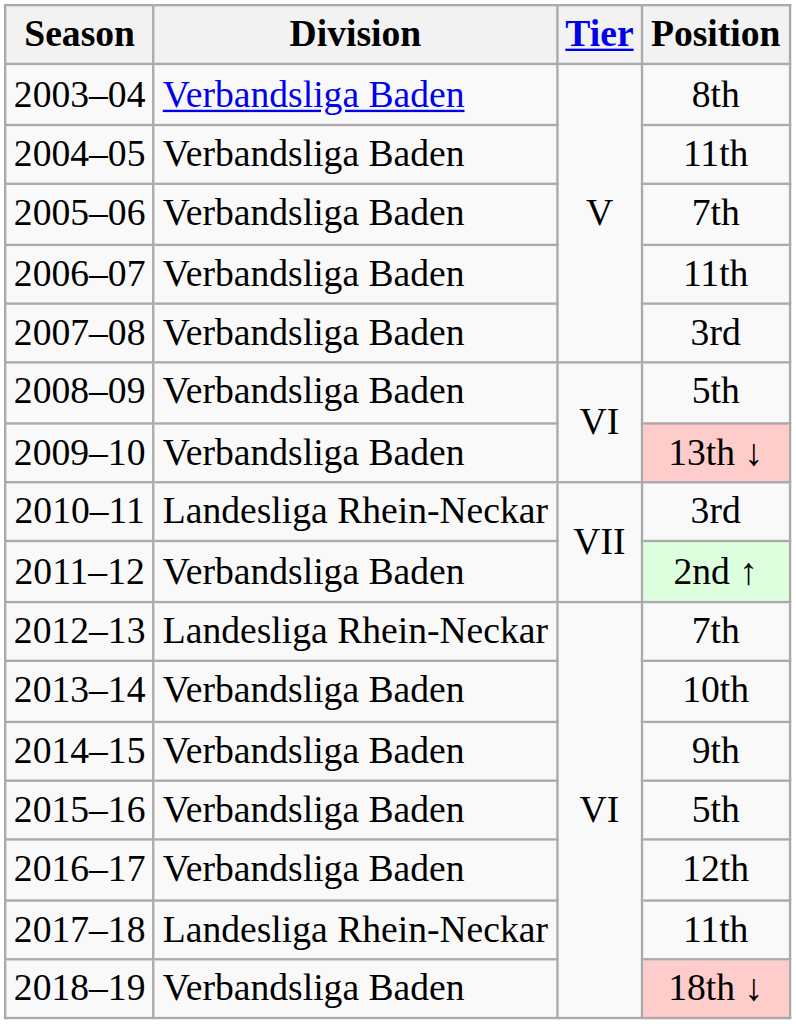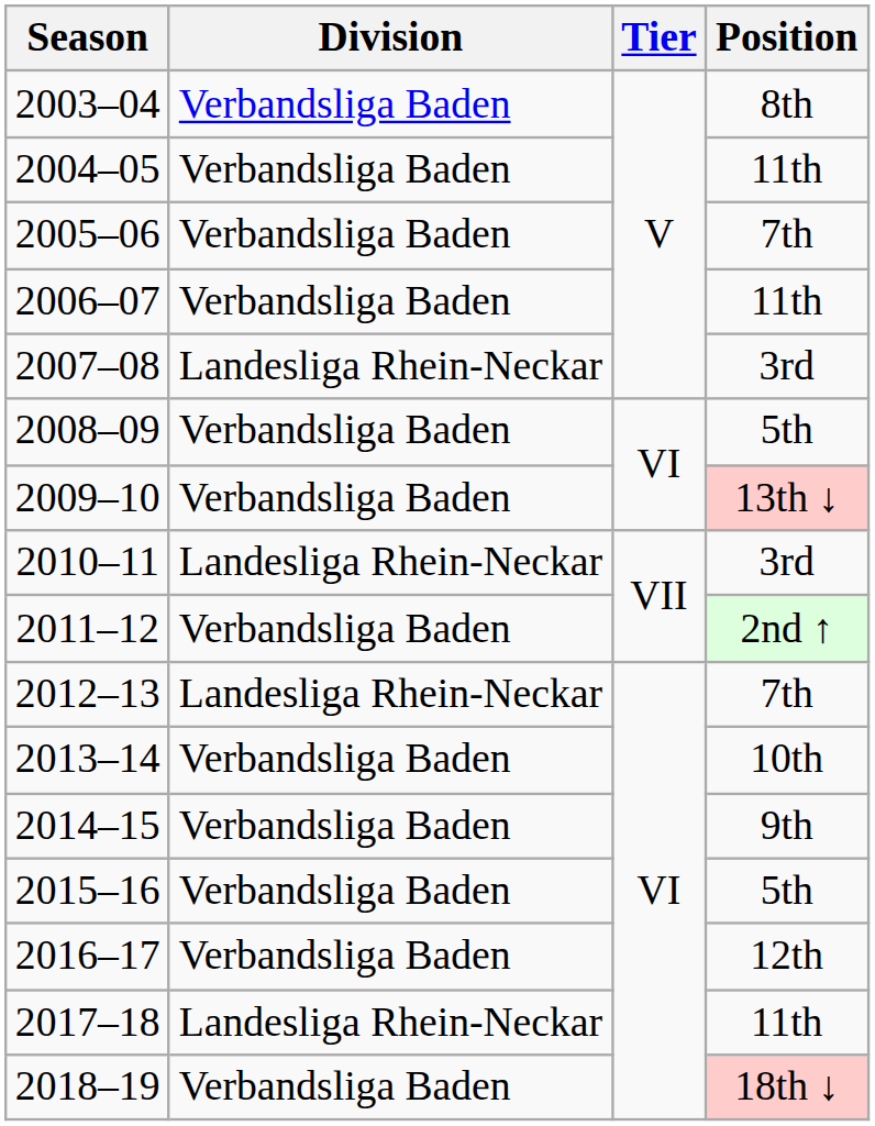 <table class="wikitable">
 <tr>
 <th>Season</th>
 <th>Division</th>
 <th><a href='#'>Tier</a></th>
 <th>Position</th>
 </tr>
 <tr align="center">
 <td>2003–04</td>
 <td align="left"><a href='#'>Verbandsliga Baden</a></td>
 <td rowspan=5>V</td>
 <td>8th</td>
 </tr>
 <tr align="center">
 <td>2004–05</td>
 <td align="left">Verbandsliga Baden</td>
 <td>11th</td>
 </tr>
 <tr align="center">
 <td>2005–06</td>
 <td align="left">Verbandsliga Baden</td>
 <td>7th</td>
 </tr>
 <tr align="center">
 <td>2006–07</td>
 <td align="left">Verbandsliga Baden</td>
 <td>11th</td>
 </tr>
 <tr align="center">
 <td>2007–08</td>
-<td align="left">Verbandsliga Baden</td>
+<td align="left">Landesliga Rhein-Neckar</td>
 <td>3rd</td>
 </tr>
 <tr align="center">
 <td>2008–09</td>
 <td align="left">Verbandsliga Baden</td>
 <td rowspan=2>VI</td>
 <td>5th</td>
 </tr>
 <tr align="center">
 <td>2009–10</td>
 <td align="left">Verbandsliga Baden</td>
 <td style="background:#ffcccc">13th ↓</td>
 </tr>
 <tr align="center">
 <td>2010–11</td>
 <td align="left">Landesliga Rhein-Neckar</td>
 <td rowspan=2>VII</td>
 <td>3rd</td>
 </tr>
 <tr align="center">
 <td>2011–12</td>
 <td align="left">Verbandsliga Baden</td>
 <td style="background:#ddffdd">2nd ↑</td>
 </tr>
 <tr align="center">
 <td>2012–13</td>
 <td align="left">Landesliga Rhein-Neckar</td>
 <td rowspan=54>VI</td>
 <td>7th</td>
 </tr>
 <tr align="center">
 <td>2013–14</td>
 <td align="left">Verbandsliga Baden</td>
 <td>10th</td>
 </tr>
 <tr align="center">
 <td>2014–15</td>
 <td align="left">Verbandsliga Baden</td>
 <td>9th</td>
 </tr>
 <tr align="center">
 <td>2015–16</td>
 <td align="left">Verbandsliga Baden</td>
 <td>5th</td>
 </tr>
 <tr align="center">
 <td>2016–17</td>
 <td align="left">Verbandsliga Baden</td>
 <td>12th</td>
 </tr>
 <tr align="center">
 <td>2017–18</td>
 <td align="left">Landesliga Rhein-Neckar</td>
 <td>11th</td>
 </tr>
 <tr align="center">
 <td>2018–19</td>
 <td align="left">Verbandsliga Baden</td>
 <td style="background:#ffcccc">18th ↓</td>
 </tr>
 </table>
